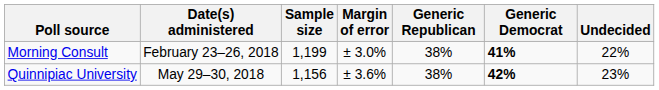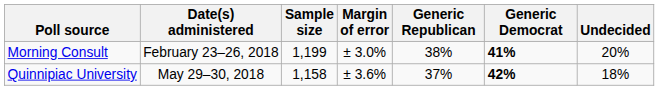 <table class="wikitable">
 <tr valign=bottom>
 <th>Poll source</th>
 <th>Date(s)<br>administered</th>
 <th>Sample<br>size</th>
 <th>Margin<br>of error</th>
 <th style="width:100px;">Generic<br>Republican</th>
 <th style="width:100px;">Generic<br>Democrat</th>
 <th>Undecided</th>
 </tr>
 <tr>
 <td><a href='#'>Morning Consult</a></td>
 <td align=center>February 23–26, 2018</td>
 <td align=center>1,199</td>
 <td align=center>± 3.0%</td>
 <td align=center>38%</td>
 <td><strong>41%</strong></td>
-<td align=center>22%</td>
+<td align=center>20%</td>
 </tr>
 <tr>
 <td><a href='#'>Quinnipiac University</a></td>
 <td align=center>May 29–30, 2018</td>
-<td align=center>1,156</td>
+<td align=center>1,158</td>
 <td align=center>± 3.6%</td>
-<td align=center>38%</td>
+<td align=center>37%</td>
 <td><strong>42%</strong></td>
-<td align=center>23%</td>
+<td align=center>18%</td>
 </tr>
 </table>
